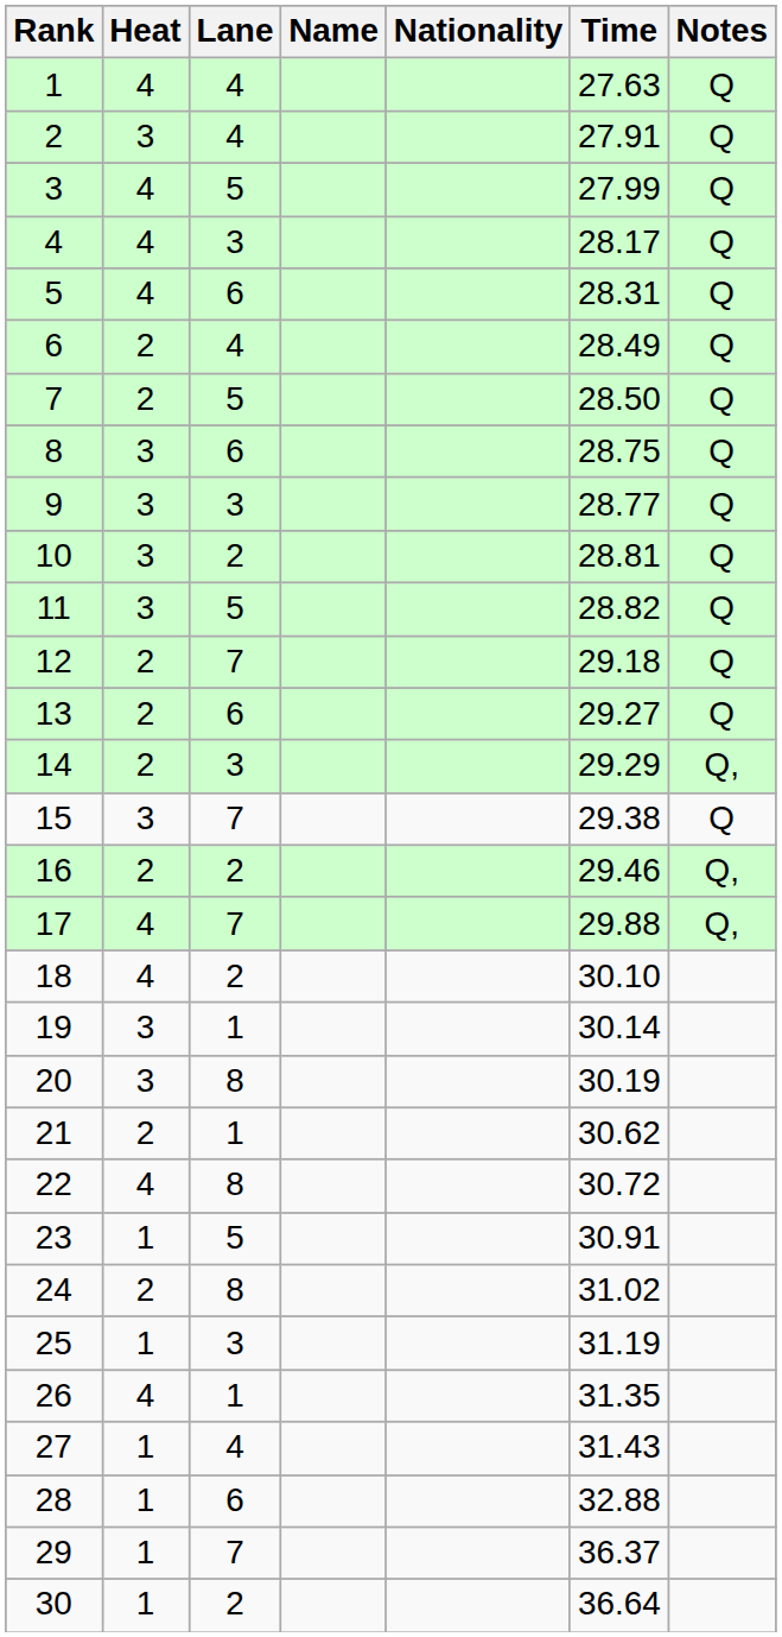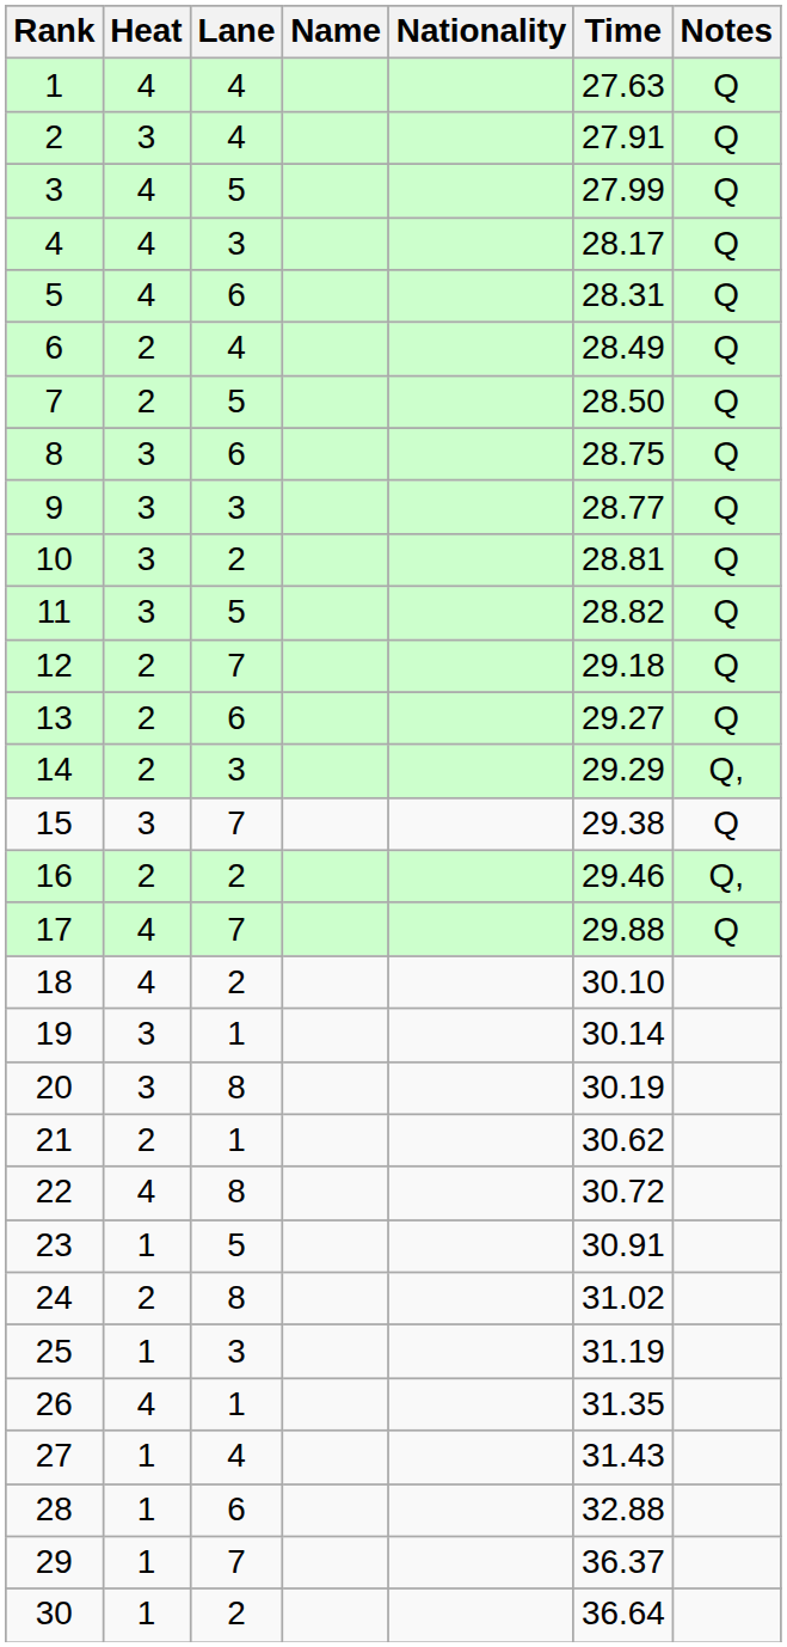 <table class="wikitable sortable" style="text-align:center">
 <tr>
 <th>Rank</th>
 <th>Heat</th>
 <th>Lane</th>
 <th>Name</th>
 <th>Nationality</th>
 <th>Time</th>
 <th>Notes</th>
 </tr>
 <tr bgcolor="ccffcc">
 <td>1</td>
 <td>4</td>
 <td>4</td>
 <td align="left"></td>
 <td align="left"></td>
 <td>27.63</td>
 <td>Q</td>
 </tr>
 <tr bgcolor="ccffcc">
 <td>2</td>
 <td>3</td>
 <td>4</td>
 <td align="left"></td>
 <td align="left"></td>
 <td>27.91</td>
 <td>Q</td>
 </tr>
 <tr bgcolor="ccffcc">
 <td>3</td>
 <td>4</td>
 <td>5</td>
 <td align="left"></td>
 <td align="left"></td>
 <td>27.99</td>
 <td>Q</td>
 </tr>
 <tr bgcolor="ccffcc">
 <td>4</td>
 <td>4</td>
 <td>3</td>
 <td align="left"></td>
 <td align="left"></td>
 <td>28.17</td>
 <td>Q</td>
 </tr>
 <tr bgcolor="ccffcc">
 <td>5</td>
 <td>4</td>
 <td>6</td>
 <td align="left"></td>
 <td align="left"></td>
 <td>28.31</td>
 <td>Q</td>
 </tr>
 <tr bgcolor="ccffcc">
 <td>6</td>
 <td>2</td>
 <td>4</td>
 <td align="left"></td>
 <td align="left"></td>
 <td>28.49</td>
 <td>Q</td>
 </tr>
 <tr bgcolor="ccffcc">
 <td>7</td>
 <td>2</td>
 <td>5</td>
 <td align="left"></td>
 <td align="left"></td>
 <td>28.50</td>
 <td>Q</td>
 </tr>
 <tr bgcolor="ccffcc">
 <td>8</td>
 <td>3</td>
 <td>6</td>
 <td align="left"></td>
 <td align="left"></td>
 <td>28.75</td>
 <td>Q</td>
 </tr>
 <tr bgcolor="ccffcc">
 <td>9</td>
 <td>3</td>
 <td>3</td>
 <td align="left"></td>
 <td align="left"></td>
 <td>28.77</td>
 <td>Q</td>
 </tr>
 <tr bgcolor="ccffcc">
 <td>10</td>
 <td>3</td>
 <td>2</td>
 <td align="left"></td>
 <td align="left"></td>
 <td>28.81</td>
 <td>Q</td>
 </tr>
 <tr bgcolor="ccffcc">
 <td>11</td>
 <td>3</td>
 <td>5</td>
 <td align="left"></td>
 <td align="left"></td>
 <td>28.82</td>
 <td>Q</td>
 </tr>
 <tr bgcolor="ccffcc">
 <td>12</td>
 <td>2</td>
 <td>7</td>
 <td align="left"></td>
 <td align="left"></td>
 <td>29.18</td>
 <td>Q</td>
 </tr>
 <tr bgcolor="ccffcc">
 <td>13</td>
 <td>2</td>
 <td>6</td>
 <td align="left"></td>
 <td align="left"></td>
 <td>29.27</td>
 <td>Q</td>
 </tr>
 <tr bgcolor="ccffcc">
 <td>14</td>
 <td>2</td>
 <td>3</td>
 <td align="left"></td>
 <td align="left"></td>
 <td>29.29</td>
 <td>Q, </td>
 </tr>
 <tr>
 <td>15</td>
 <td>3</td>
 <td>7</td>
 <td align="left"></td>
 <td align="left"></td>
 <td>29.38</td>
 <td>Q</td>
 </tr>
 <tr bgcolor="ccffcc">
 <td>16</td>
 <td>2</td>
 <td>2</td>
 <td align="left"></td>
 <td align="left"></td>
 <td>29.46</td>
 <td>Q, </td>
 </tr>
 <tr bgcolor="ccffcc">
 <td>17</td>
 <td>4</td>
 <td>7</td>
 <td align="left"></td>
 <td align="left"></td>
 <td>29.88</td>
-<td>Q, </td>
+<td>Q</td>
 </tr>
 <tr>
 <td>18</td>
 <td>4</td>
 <td>2</td>
 <td align="left"></td>
 <td align="left"></td>
 <td>30.10</td>
 <td></td>
 </tr>
 <tr>
 <td>19</td>
 <td>3</td>
 <td>1</td>
 <td align="left"></td>
 <td align="left"></td>
 <td>30.14</td>
 <td></td>
 </tr>
 <tr>
 <td>20</td>
 <td>3</td>
 <td>8</td>
 <td align="left"></td>
 <td align="left"></td>
 <td>30.19</td>
 <td></td>
 </tr>
 <tr>
 <td>21</td>
 <td>2</td>
 <td>1</td>
 <td align="left"></td>
 <td align="left"></td>
 <td>30.62</td>
 <td></td>
 </tr>
 <tr>
 <td>22</td>
 <td>4</td>
 <td>8</td>
 <td align="left"></td>
 <td align="left"></td>
 <td>30.72</td>
 <td></td>
 </tr>
 <tr>
 <td>23</td>
 <td>1</td>
 <td>5</td>
 <td align="left"></td>
 <td align="left"></td>
 <td>30.91</td>
 <td></td>
 </tr>
 <tr>
 <td>24</td>
 <td>2</td>
 <td>8</td>
 <td align="left"></td>
 <td align="left"></td>
 <td>31.02</td>
 <td></td>
 </tr>
 <tr>
 <td>25</td>
 <td>1</td>
 <td>3</td>
 <td align="left"></td>
 <td align="left"></td>
 <td>31.19</td>
 <td></td>
 </tr>
 <tr>
 <td>26</td>
 <td>4</td>
 <td>1</td>
 <td align="left"></td>
 <td align="left"></td>
 <td>31.35</td>
 <td></td>
 </tr>
 <tr>
 <td>27</td>
 <td>1</td>
 <td>4</td>
 <td align="left"></td>
 <td align="left"></td>
 <td>31.43</td>
 <td></td>
 </tr>
 <tr>
 <td>28</td>
 <td>1</td>
 <td>6</td>
 <td align="left"></td>
 <td align="left"></td>
 <td>32.88</td>
 <td></td>
 </tr>
 <tr>
 <td>29</td>
 <td>1</td>
 <td>7</td>
 <td align="left"></td>
 <td align="left"></td>
 <td>36.37</td>
 <td></td>
 </tr>
 <tr>
 <td>30</td>
 <td>1</td>
 <td>2</td>
 <td align="left"></td>
 <td align="left"></td>
 <td>36.64</td>
 <td></td>
 </tr>
 </table>
